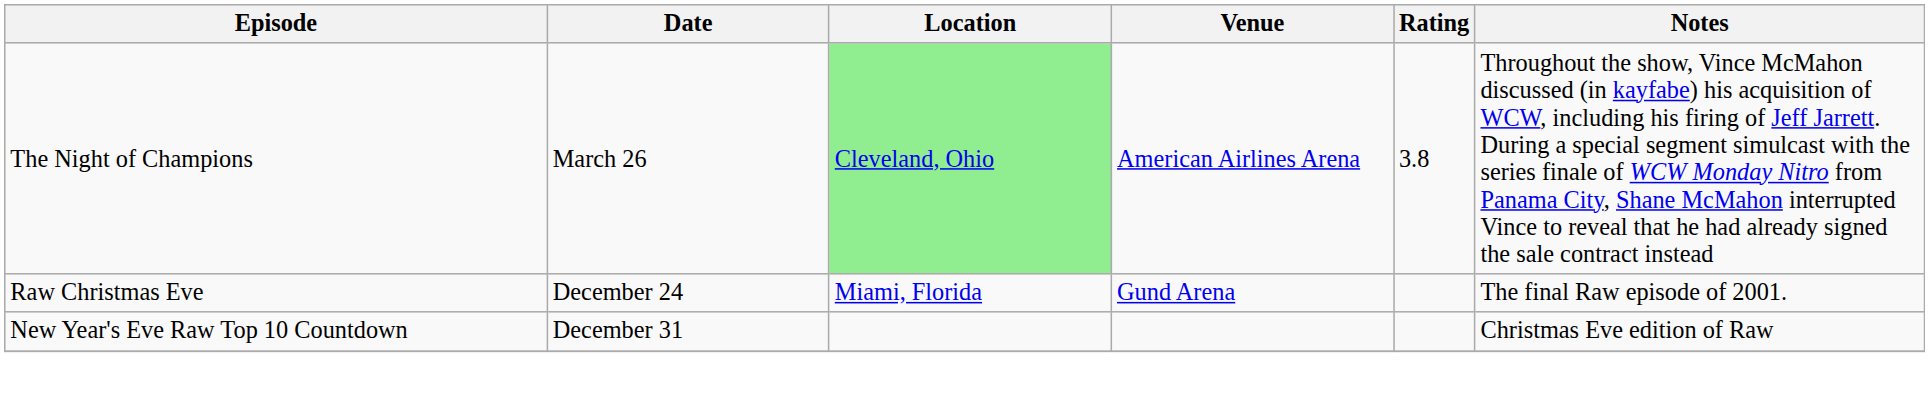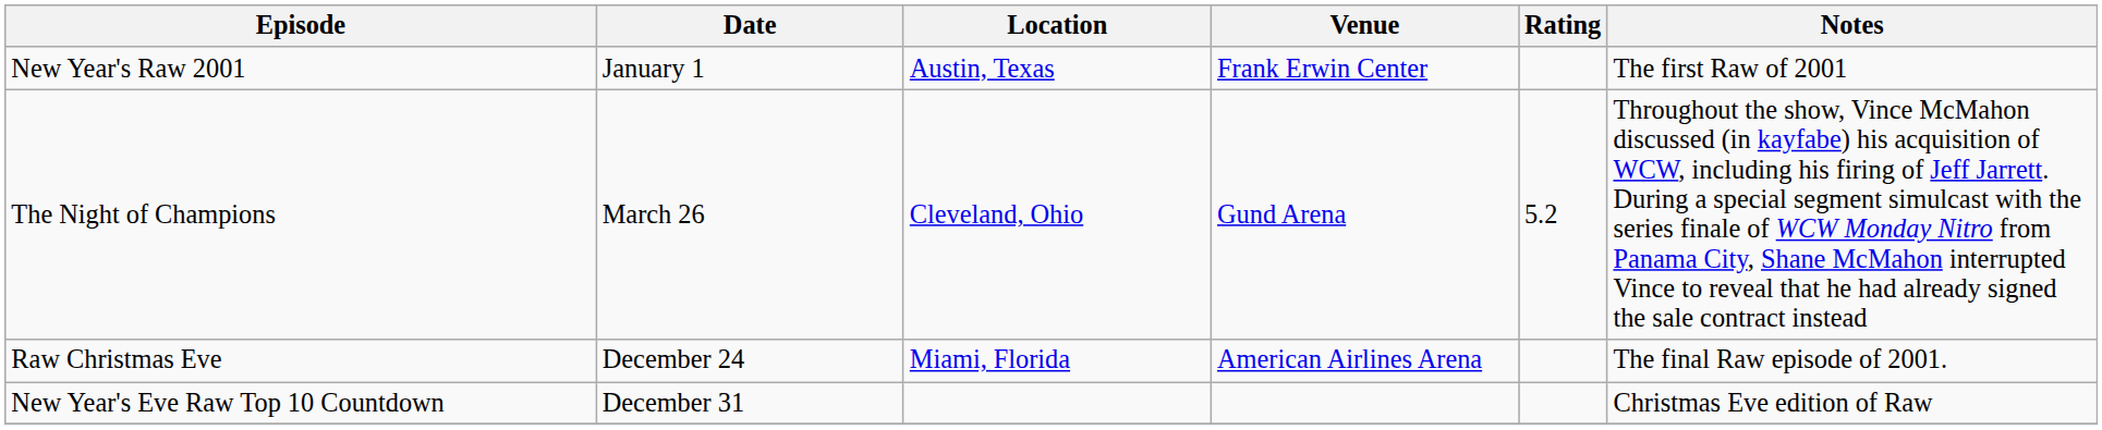 <table class="wikitable plainrowheaders sortable" style="width:100%;">
 <tr>
 <th style="width:29%;">Episode</th>
 <th style="width:15%;">Date</th>
 <th style="width:15%;">Location</th>
 <th style="width:15%;">Venue</th>
 <th style="width:2%;">Rating</th>
 <th style="width:99%;">Notes</th>
 </tr>
 <tr>
+<td>New Year's Raw 2001</td>
+<td>January 1</td>
+<td><a href='#'>Austin, Texas</a></td>
+<td><a href='#'>Frank Erwin Center</a></td>
+<td></td>
+<td>The first Raw of 2001</td>
+</tr>
+<tr>
 <td>The Night of Champions</td>
 <td>March 26</td>
-<td style="background: lightgreen;"><a href='#'>Cleveland, Ohio</a></td>
-<td><a href='#'>American Airlines Arena</a></td>
-<td>3.8</td>
+<td><a href='#'>Cleveland, Ohio</a></td>
+<td><a href='#'>Gund Arena</a></td>
+<td>5.2</td>
 <td>Throughout the show, Vince McMahon discussed (in <a href='#'>kayfabe</a>) his acquisition of <a href='#'>WCW</a>, including his firing of <a href='#'>Jeff Jarrett</a>. During a special segment simulcast with the series finale of <em><a href='#'>WCW Monday Nitro</a></em> from <a href='#'>Panama City</a>, <a href='#'>Shane McMahon</a> interrupted Vince to reveal that he had already signed the sale contract instead</td>
 </tr>
 <tr>
 <td>Raw Christmas Eve</td>
 <td>December 24</td>
 <td><a href='#'>Miami, Florida</a></td>
-<td><a href='#'>Gund Arena</a></td>
+<td><a href='#'>American Airlines Arena</a></td>
 <td></td>
 <td>The final Raw episode of 2001.</td>
 </tr>
 <tr>
 <td>New Year's Eve Raw Top 10 Countdown</td>
 <td>December 31</td>
 <td></td>
 <td></td>
 <td></td>
 <td>Christmas Eve edition of Raw</td>
 </tr>
 <tr>
 </tr>
 </table>
